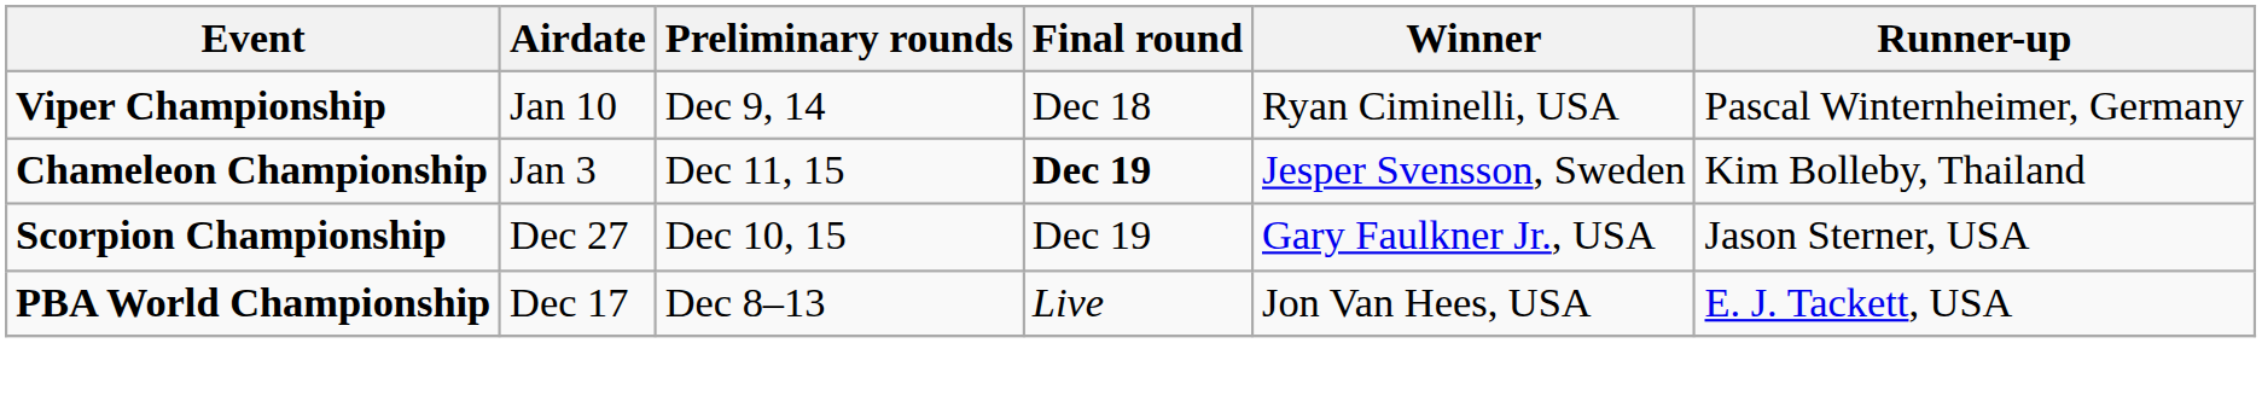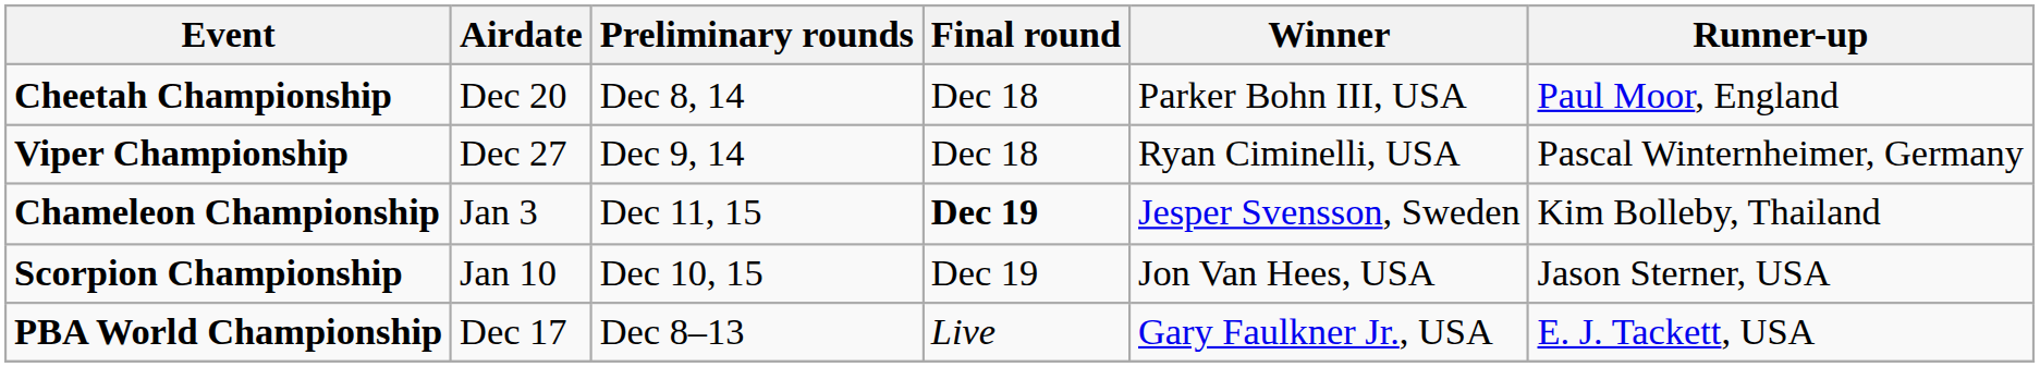 <table class="wikitable">
 <tr>
 <th>Event</th>
 <th>Airdate</th>
 <th>Preliminary rounds</th>
 <th>Final round</th>
 <th>Winner</th>
 <th>Runner-up</th>
 </tr>
 <tr>
+<td><strong>Cheetah Championship</strong></td>
+<td>Dec 20</td>
+<td>Dec 8, 14</td>
+<td>Dec 18</td>
+<td>Parker Bohn III, USA</td>
+<td><a href='#'>Paul Moor</a>, England</td>
+</tr>
+<tr>
 <td><strong>Viper Championship</strong></td>
-<td>Jan 10</td>
+<td>Dec 27</td>
 <td>Dec 9, 14</td>
 <td>Dec 18</td>
 <td>Ryan Ciminelli, USA</td>
 <td>Pascal Winternheimer, Germany</td>
 </tr>
 <tr>
 <td><strong>Chameleon Championship</strong></td>
 <td>Jan 3</td>
 <td>Dec 11, 15</td>
 <td><strong>Dec 19</strong></td>
 <td><a href='#'>Jesper Svensson</a>, Sweden</td>
 <td>Kim Bolleby, Thailand</td>
 </tr>
 <tr>
 <td><strong>Scorpion Championship</strong></td>
-<td>Dec 27</td>
+<td>Jan 10</td>
 <td>Dec 10, 15</td>
 <td>Dec 19</td>
-<td><a href='#'>Gary Faulkner Jr.</a>, USA</td>
+<td>Jon Van Hees, USA</td>
 <td>Jason Sterner, USA</td>
 </tr>
 <tr>
 <td><strong>PBA World Championship</strong></td>
 <td>Dec 17</td>
 <td>Dec 8–13</td>
 <td><em>Live</em></td>
-<td>Jon Van Hees, USA</td>
+<td><a href='#'>Gary Faulkner Jr.</a>, USA</td>
 <td><a href='#'>E. J. Tackett</a>, USA</td>
 </tr>
 <tr>
 </tr>
 </table>
